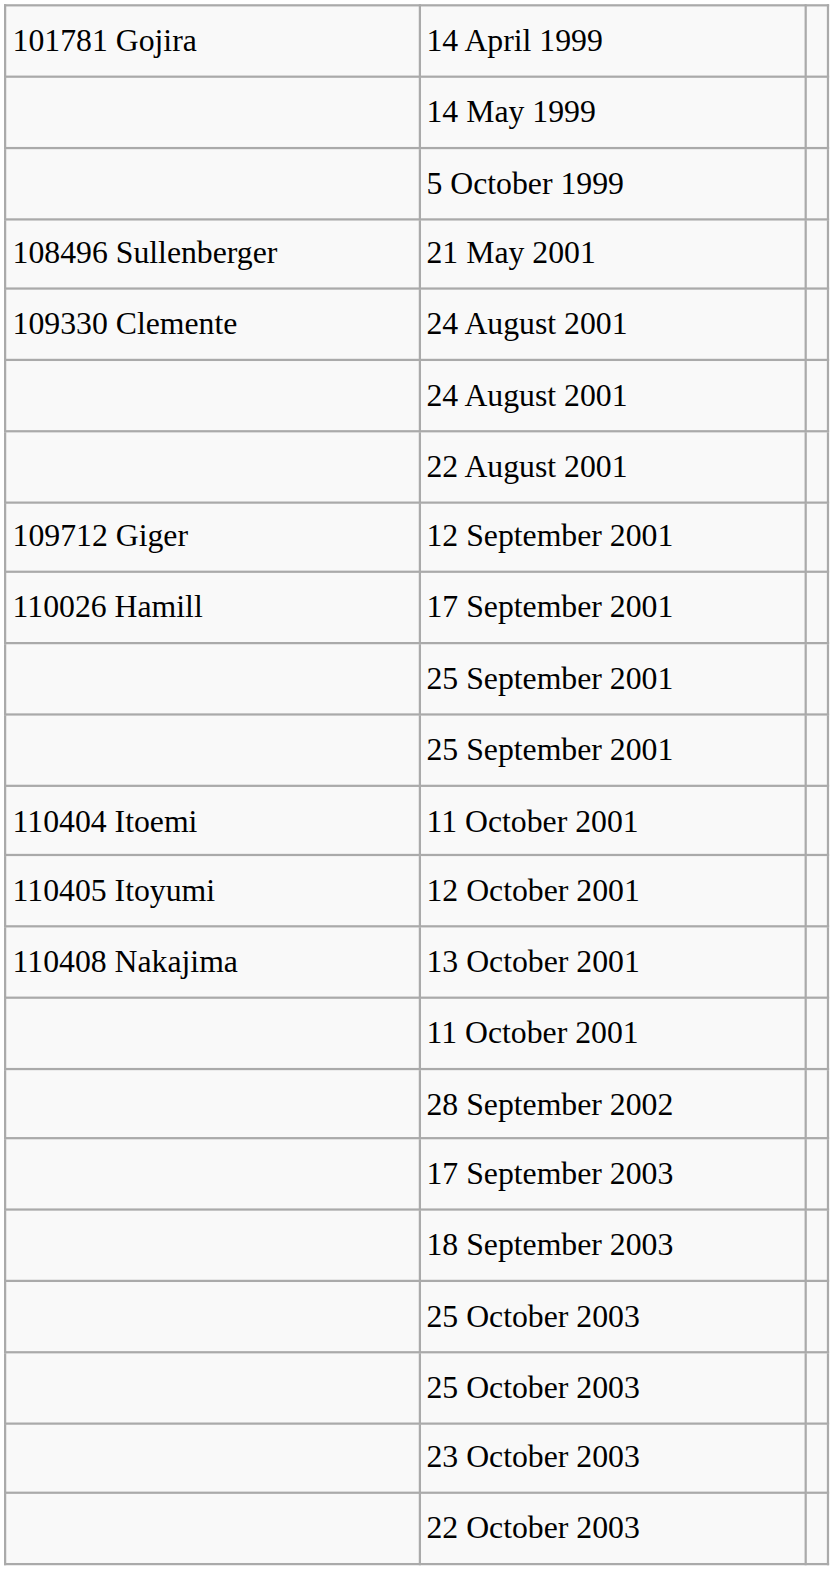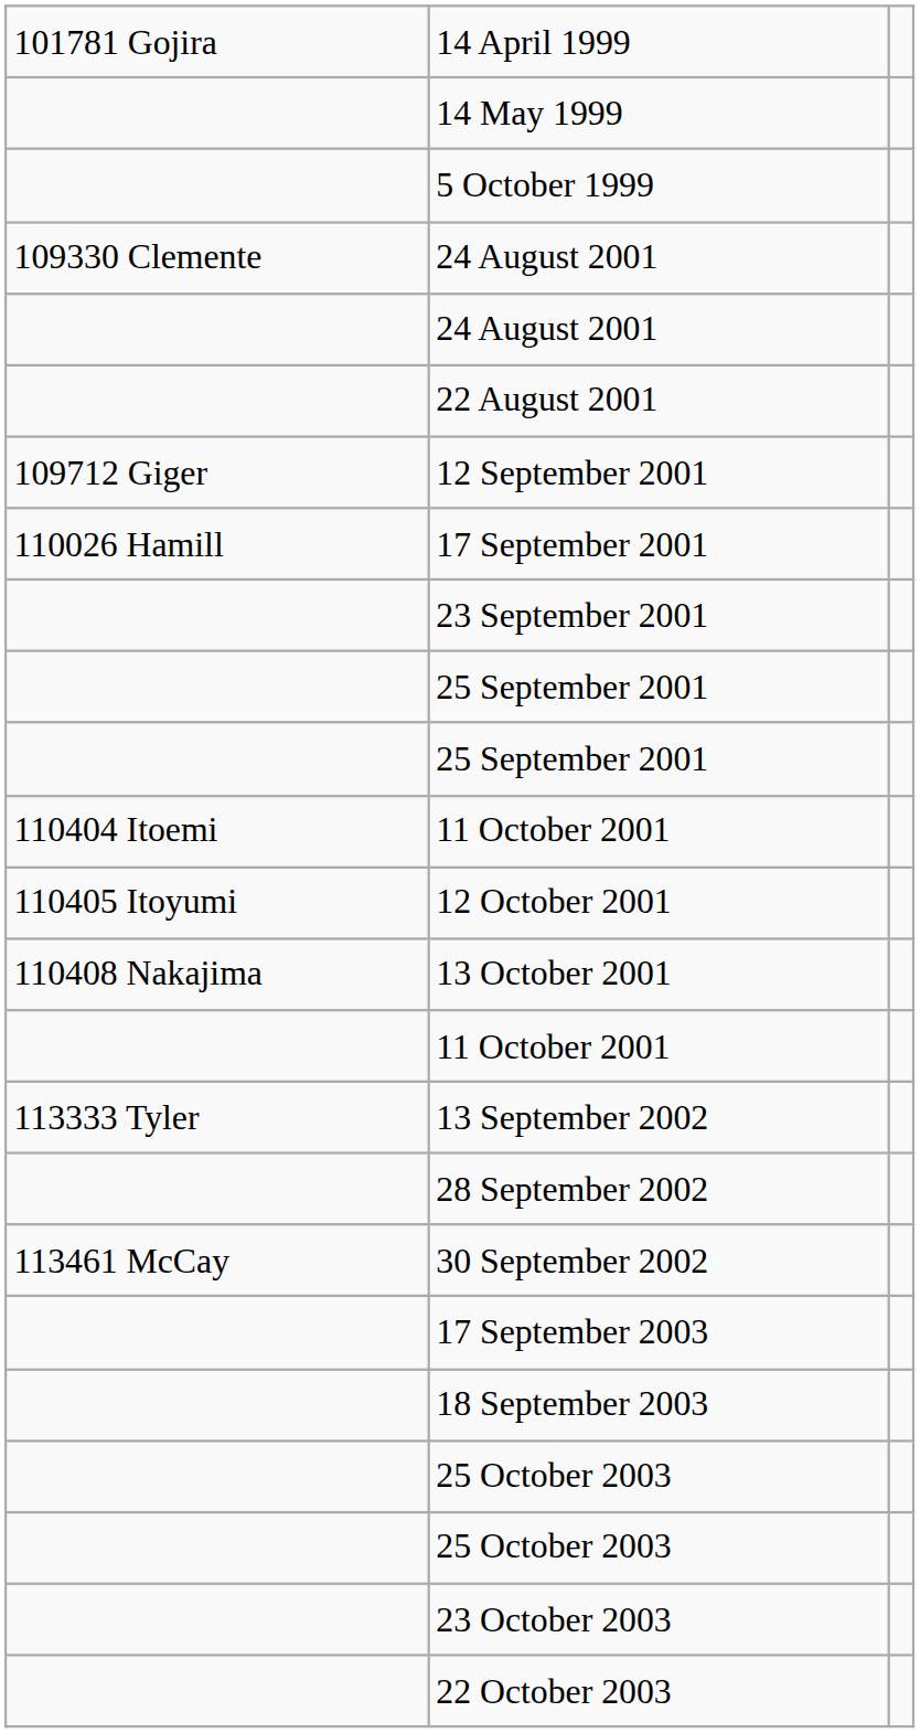 <table class="wikitable" style="font-size: 89%; float: left; width: 26em; margin-right: 1em; height: 700px">
 <tr>
 <td>101781 Gojira</td>
 <td>14 April 1999</td>
 <td></td>
 </tr>
 <tr>
 <td></td>
 <td>14 May 1999</td>
 <td></td>
 </tr>
 <tr>
 <td></td>
 <td>5 October 1999</td>
-<td></td>
-</tr>
-<tr>
-<td>108496 Sullenberger</td>
-<td>21 May 2001</td>
 <td></td>
 </tr>
 <tr>
 <td>109330 Clemente</td>
 <td>24 August 2001</td>
 <td></td>
 </tr>
 <tr>
 <td></td>
 <td>24 August 2001</td>
 <td></td>
 </tr>
 <tr>
 <td></td>
 <td>22 August 2001</td>
 <td></td>
 </tr>
 <tr>
 <td>109712 Giger</td>
 <td>12 September 2001</td>
 <td></td>
 </tr>
 <tr>
 <td>110026 Hamill</td>
 <td>17 September 2001</td>
+<td></td>
+</tr>
+<tr>
+<td></td>
+<td>23 September 2001</td>
 <td></td>
 </tr>
 <tr>
 <td></td>
 <td>25 September 2001</td>
 <td></td>
 </tr>
 <tr>
 <td></td>
 <td>25 September 2001</td>
 <td></td>
 </tr>
 <tr>
 <td>110404 Itoemi</td>
 <td>11 October 2001</td>
 <td></td>
 </tr>
 <tr>
 <td>110405 Itoyumi</td>
 <td>12 October 2001</td>
 <td></td>
 </tr>
 <tr>
 <td>110408 Nakajima</td>
 <td>13 October 2001</td>
 <td></td>
 </tr>
 <tr>
 <td></td>
 <td>11 October 2001</td>
 <td></td>
 </tr>
 <tr>
+<td>113333 Tyler</td>
+<td>13 September 2002</td>
+<td></td>
+</tr>
+<tr>
 <td></td>
 <td>28 September 2002</td>
+<td></td>
+</tr>
+<tr>
+<td>113461 McCay</td>
+<td>30 September 2002</td>
 <td></td>
 </tr>
 <tr>
 <td></td>
 <td>17 September 2003</td>
 <td></td>
 </tr>
 <tr>
 <td></td>
 <td>18 September 2003</td>
 <td></td>
 </tr>
 <tr>
 <td></td>
 <td>25 October 2003</td>
 <td></td>
 </tr>
 <tr>
 <td></td>
 <td>25 October 2003</td>
 <td></td>
 </tr>
 <tr>
 <td></td>
 <td>23 October 2003</td>
 <td></td>
 </tr>
 <tr>
 <td></td>
 <td>22 October 2003</td>
 <td></td>
 </tr>
 </table>
